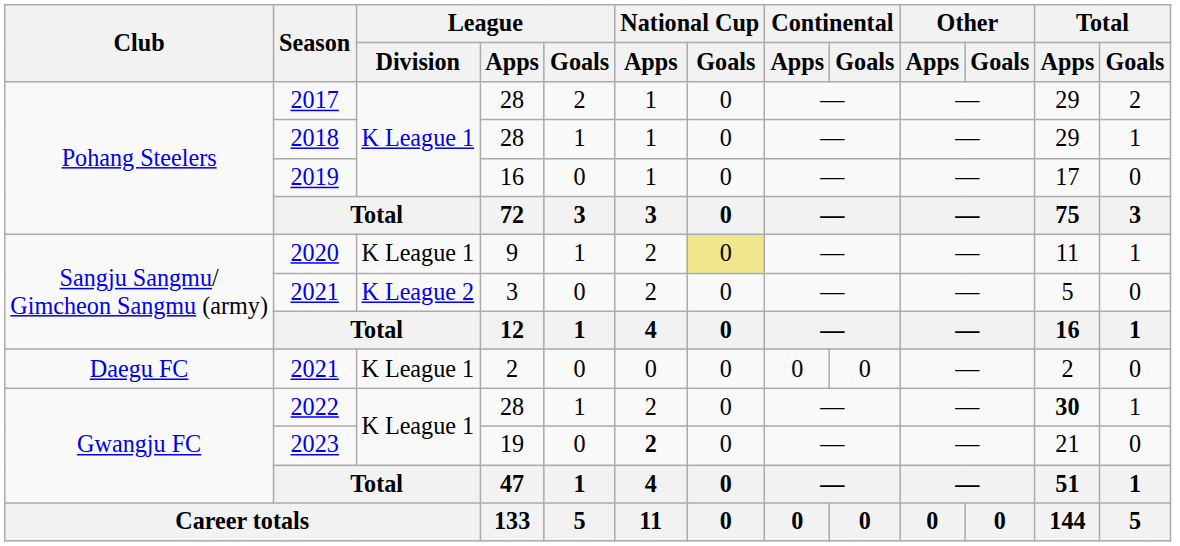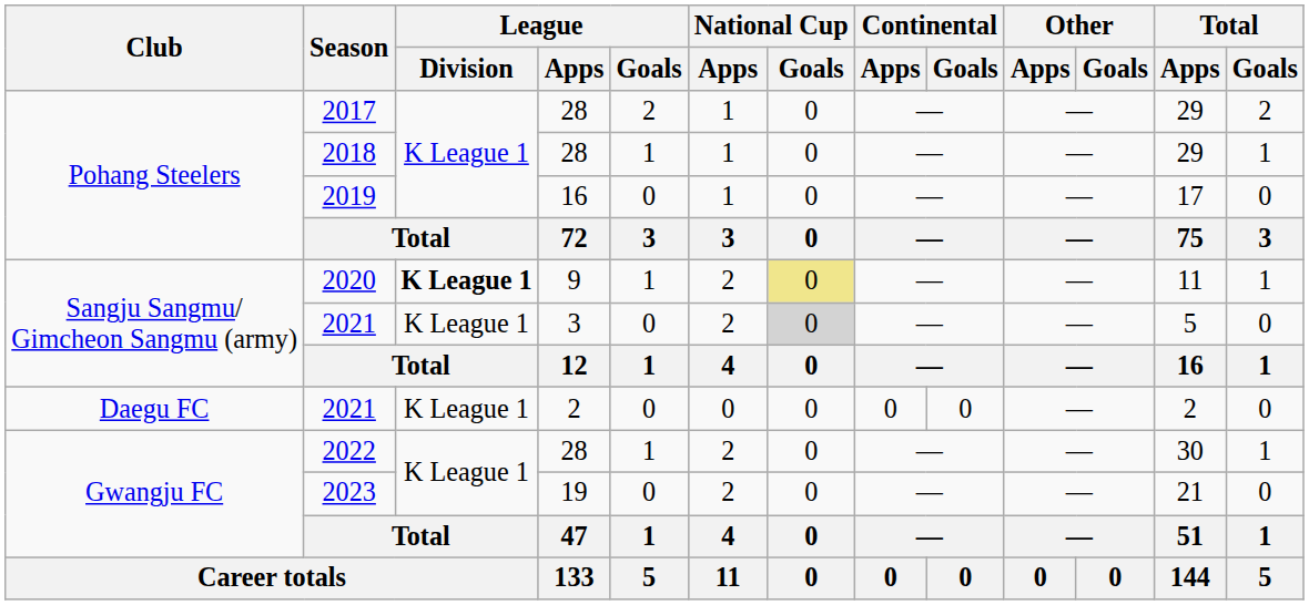 <table class="wikitable" style="text-align:center">
 <tr>
 <th rowspan="2">Club</th>
 <th rowspan="2">Season</th>
 <th colspan="3">League</th>
 <th colspan="2">National Cup</th>
 <th colspan="2">Continental</th>
 <th colspan="2">Other</th>
 <th colspan="2">Total</th>
 </tr>
 <tr>
 <th>Division</th>
 <th>Apps</th>
 <th>Goals</th>
 <th>Apps</th>
 <th>Goals</th>
 <th>Apps</th>
 <th>Goals</th>
 <th>Apps</th>
 <th>Goals</th>
 <th>Apps</th>
 <th>Goals</th>
 </tr>
 <tr>
 <td rowspan="4"><a href='#'>Pohang Steelers</a></td>
 <td><a href='#'>2017</a></td>
 <td rowspan="3"><a href='#'>K League 1</a></td>
 <td>28</td>
 <td>2</td>
 <td>1</td>
 <td>0</td>
 <td colspan="2">—</td>
 <td colspan="2">—</td>
 <td>29</td>
 <td>2</td>
 </tr>
 <tr>
 <td><a href='#'>2018</a></td>
 <td>28</td>
 <td>1</td>
 <td>1</td>
 <td>0</td>
 <td colspan="2">—</td>
 <td colspan="2">—</td>
 <td>29</td>
 <td>1</td>
 </tr>
 <tr>
 <td><a href='#'>2019</a></td>
 <td>16</td>
 <td>0</td>
 <td>1</td>
 <td>0</td>
 <td colspan="2">—</td>
 <td colspan="2">—</td>
 <td>17</td>
 <td>0</td>
 </tr>
 <tr>
 <th colspan="2">Total</th>
 <th>72</th>
 <th>3</th>
 <th>3</th>
 <th>0</th>
 <th colspan="2">—</th>
 <th colspan="2">—</th>
 <th>75</th>
 <th>3</th>
 </tr>
 <tr>
 <td rowspan="3"><a href='#'>Sangju Sangmu</a>/<br><a href='#'>Gimcheon Sangmu</a> (army)</td>
 <td><a href='#'>2020</a></td>
-<td>K League 1</td>
+<td><strong>K League 1</strong></td>
 <td>9</td>
 <td>1</td>
 <td>2</td>
 <td style="background: khaki;">0</td>
 <td colspan="2">—</td>
 <td colspan="2">—</td>
 <td>11</td>
 <td>1</td>
 </tr>
 <tr>
 <td><a href='#'>2021</a></td>
-<td><a href='#'>K League 2</a></td>
+<td>K League 1</td>
 <td>3</td>
 <td>0</td>
 <td>2</td>
-<td>0</td>
+<td style="background: lightgrey;">0</td>
 <td colspan="2">—</td>
 <td colspan="2">—</td>
 <td>5</td>
 <td>0</td>
 </tr>
 <tr>
 <th colspan="2">Total</th>
 <th>12</th>
 <th>1</th>
 <th>4</th>
 <th>0</th>
 <th colspan="2">—</th>
 <th colspan="2">—</th>
 <th>16</th>
 <th>1</th>
 </tr>
 <tr>
 <td><a href='#'>Daegu FC</a></td>
 <td><a href='#'>2021</a></td>
 <td>K League 1</td>
 <td>2</td>
 <td>0</td>
 <td>0</td>
 <td>0</td>
 <td>0</td>
 <td>0</td>
 <td colspan="2">—</td>
 <td>2</td>
 <td>0</td>
 </tr>
 <tr>
 <td rowspan="3"><a href='#'>Gwangju FC</a></td>
 <td><a href='#'>2022</a></td>
 <td rowspan="2">K League 1</td>
 <td>28</td>
 <td>1</td>
 <td>2</td>
 <td>0</td>
 <td colspan="2">—</td>
 <td colspan="2">—</td>
-<td><strong>30</strong></td>
+<td>30</td>
 <td>1</td>
 </tr>
 <tr>
 <td><a href='#'>2023</a></td>
 <td>19</td>
 <td>0</td>
-<td><strong>2</strong></td>
+<td>2</td>
 <td>0</td>
 <td colspan="2">—</td>
 <td colspan="2">—</td>
 <td>21</td>
 <td>0</td>
 </tr>
 <tr>
 <th colspan="2">Total</th>
 <th>47</th>
 <th>1</th>
 <th>4</th>
 <th>0</th>
 <th colspan="2">—</th>
 <th colspan="2">—</th>
 <th>51</th>
 <th>1</th>
 </tr>
 <tr>
 <th colspan="3">Career totals</th>
 <th>133</th>
 <th>5</th>
 <th>11</th>
 <th>0</th>
 <th>0</th>
 <th>0</th>
 <th>0</th>
 <th>0</th>
 <th>144</th>
 <th>5</th>
 </tr>
 </table>
